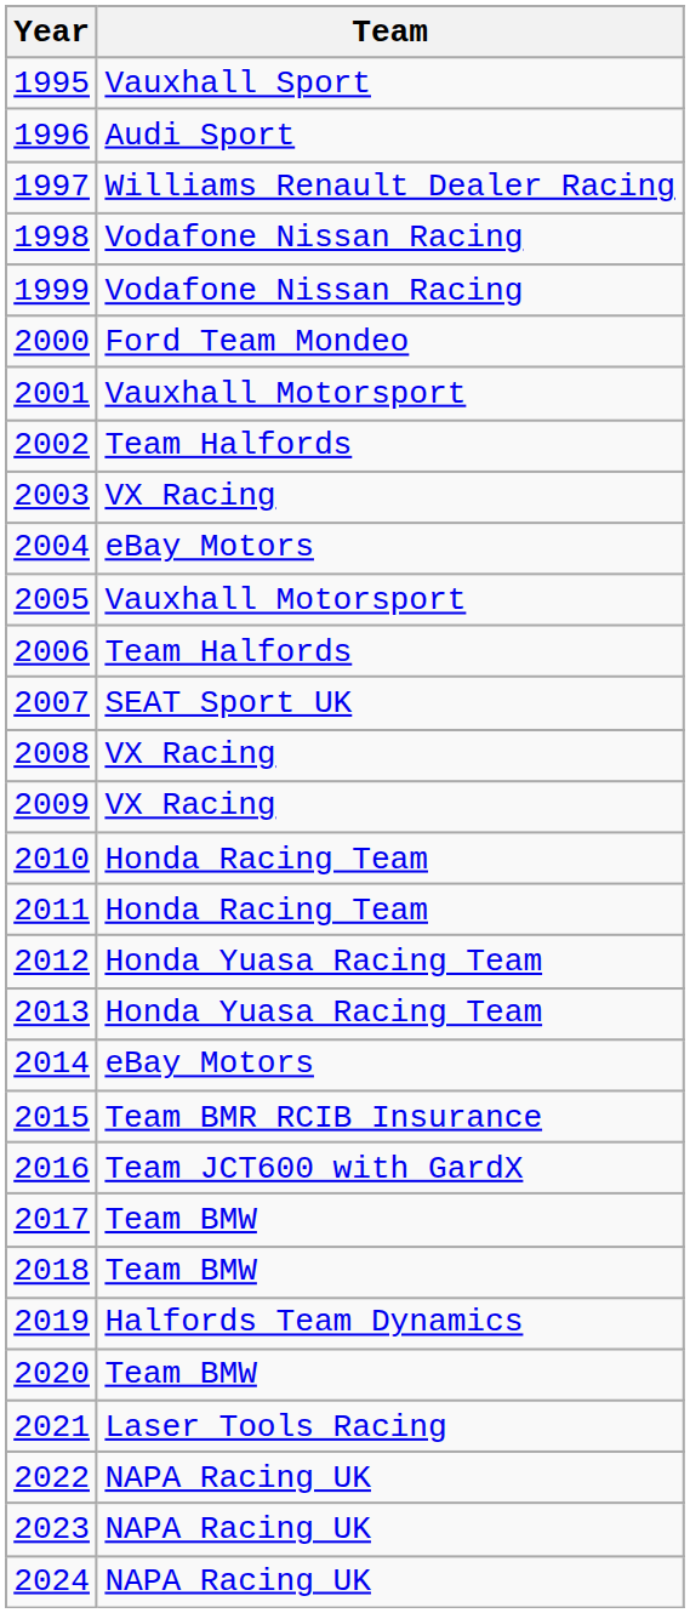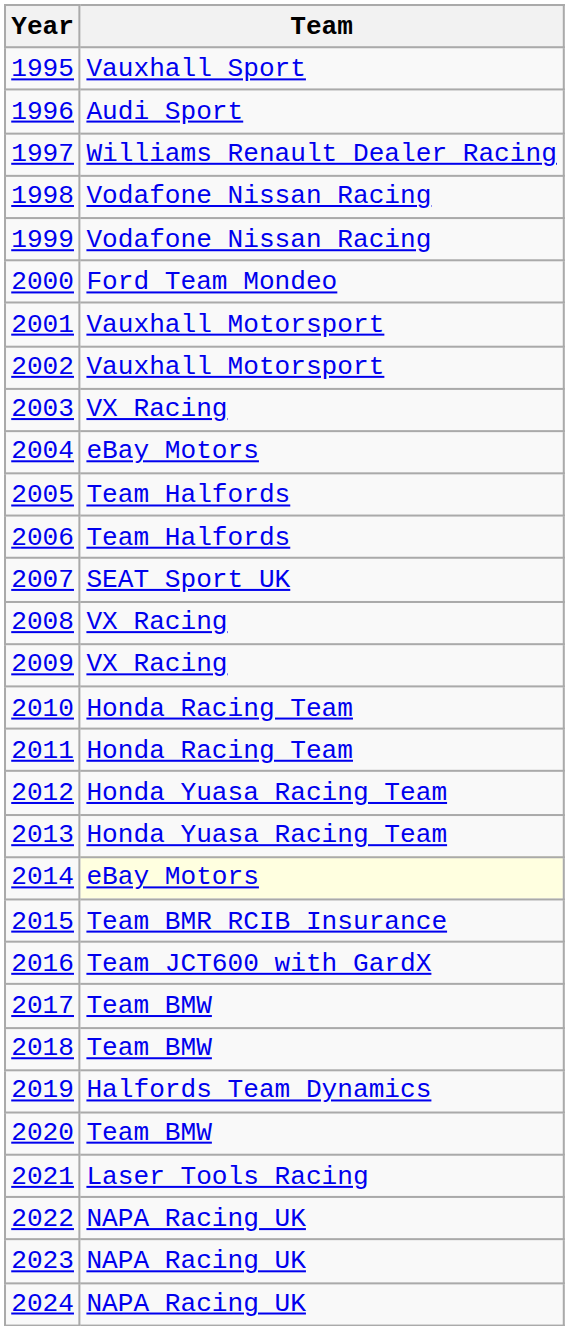 <table class="wikitable sortable">
 <tr>
 <th>Year</th>
 <th>Team</th>
 </tr>
 <tr>
 <td><a href='#'>1995</a></td>
 <td><a href='#'>Vauxhall Sport</a></td>
 </tr>
 <tr>
 <td><a href='#'>1996</a></td>
 <td><a href='#'>Audi Sport</a></td>
 </tr>
 <tr>
 <td><a href='#'>1997</a></td>
 <td><a href='#'>Williams Renault Dealer Racing</a></td>
 </tr>
 <tr>
 <td><a href='#'>1998</a></td>
 <td><a href='#'>Vodafone Nissan Racing</a></td>
 </tr>
 <tr>
 <td><a href='#'>1999</a></td>
 <td><a href='#'>Vodafone Nissan Racing</a></td>
 </tr>
 <tr>
 <td><a href='#'>2000</a></td>
 <td><a href='#'>Ford Team Mondeo</a></td>
 </tr>
 <tr>
 <td><a href='#'>2001</a></td>
 <td><a href='#'>Vauxhall Motorsport</a></td>
 </tr>
 <tr>
 <td><a href='#'>2002</a></td>
-<td><a href='#'>Team Halfords</a></td>
+<td><a href='#'>Vauxhall Motorsport</a></td>
 </tr>
 <tr>
 <td><a href='#'>2003</a></td>
 <td><a href='#'>VX Racing</a></td>
 </tr>
 <tr>
 <td><a href='#'>2004</a></td>
 <td><a href='#'>eBay Motors</a></td>
 </tr>
 <tr>
 <td><a href='#'>2005</a></td>
-<td><a href='#'>Vauxhall Motorsport</a></td>
+<td><a href='#'>Team Halfords</a></td>
 </tr>
 <tr>
 <td><a href='#'>2006</a></td>
 <td><a href='#'>Team Halfords</a></td>
 </tr>
 <tr>
 <td><a href='#'>2007</a></td>
 <td><a href='#'>SEAT Sport UK</a></td>
 </tr>
 <tr>
 <td><a href='#'>2008</a></td>
 <td><a href='#'>VX Racing</a></td>
 </tr>
 <tr>
 <td><a href='#'>2009</a></td>
 <td><a href='#'>VX Racing</a></td>
 </tr>
 <tr>
 <td><a href='#'>2010</a></td>
 <td><a href='#'>Honda Racing Team</a></td>
 </tr>
 <tr>
 <td><a href='#'>2011</a></td>
 <td><a href='#'>Honda Racing Team</a></td>
 </tr>
 <tr>
 <td><a href='#'>2012</a></td>
 <td><a href='#'>Honda Yuasa Racing Team</a></td>
 </tr>
 <tr>
 <td><a href='#'>2013</a></td>
 <td><a href='#'>Honda Yuasa Racing Team</a></td>
 </tr>
 <tr>
 <td><a href='#'>2014</a></td>
-<td><a href='#'>eBay Motors</a></td>
+<td style="background: lightyellow;"><a href='#'>eBay Motors</a></td>
 </tr>
 <tr>
 <td><a href='#'>2015</a></td>
 <td><a href='#'>Team BMR RCIB Insurance</a></td>
 </tr>
 <tr>
 <td><a href='#'>2016</a></td>
 <td><a href='#'>Team JCT600 with GardX</a></td>
 </tr>
 <tr>
 <td><a href='#'>2017</a></td>
 <td><a href='#'>Team BMW</a></td>
 </tr>
 <tr>
 <td><a href='#'>2018</a></td>
 <td><a href='#'>Team BMW</a></td>
 </tr>
 <tr>
 <td><a href='#'>2019</a></td>
 <td><a href='#'>Halfords Team Dynamics</a></td>
 </tr>
 <tr>
 <td><a href='#'>2020</a></td>
 <td><a href='#'>Team BMW</a></td>
 </tr>
 <tr>
 <td><a href='#'>2021</a></td>
 <td><a href='#'>Laser Tools Racing</a></td>
 </tr>
 <tr>
 <td><a href='#'>2022</a></td>
 <td><a href='#'>NAPA Racing UK</a></td>
 </tr>
 <tr>
 <td><a href='#'>2023</a></td>
 <td><a href='#'>NAPA Racing UK</a></td>
 </tr>
 <tr>
 <td><a href='#'>2024</a></td>
 <td><a href='#'>NAPA Racing UK</a></td>
 </tr>
 </table>
